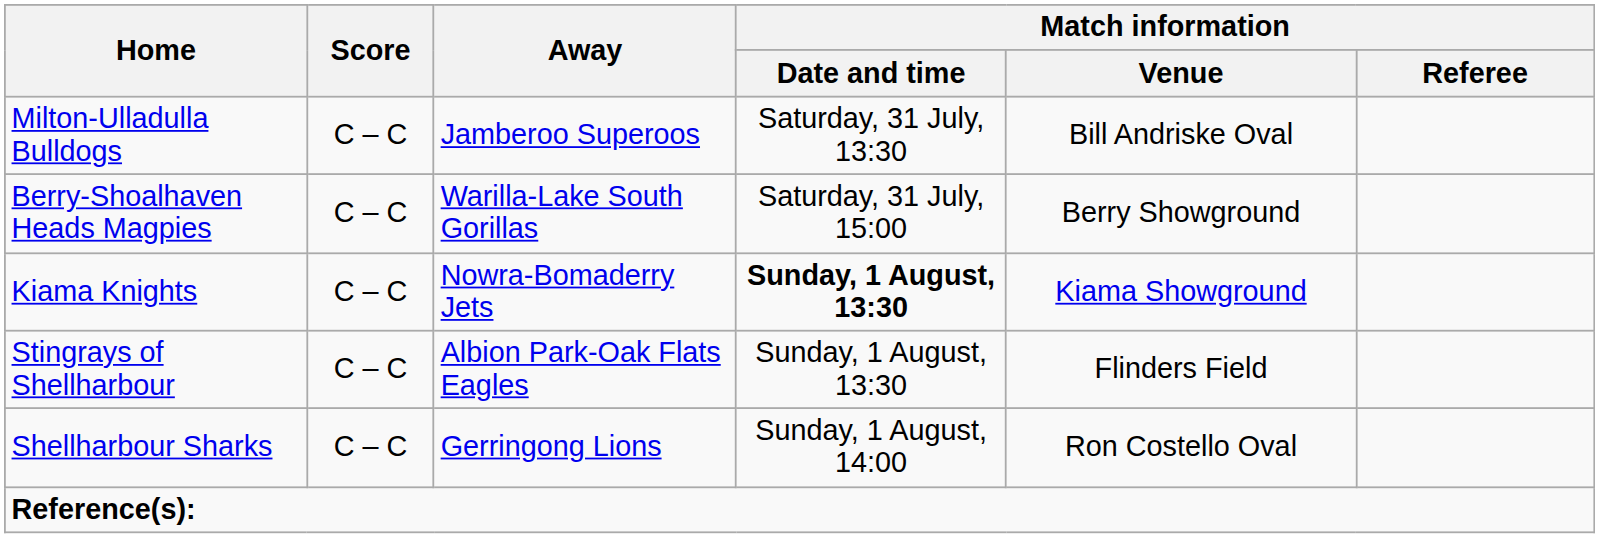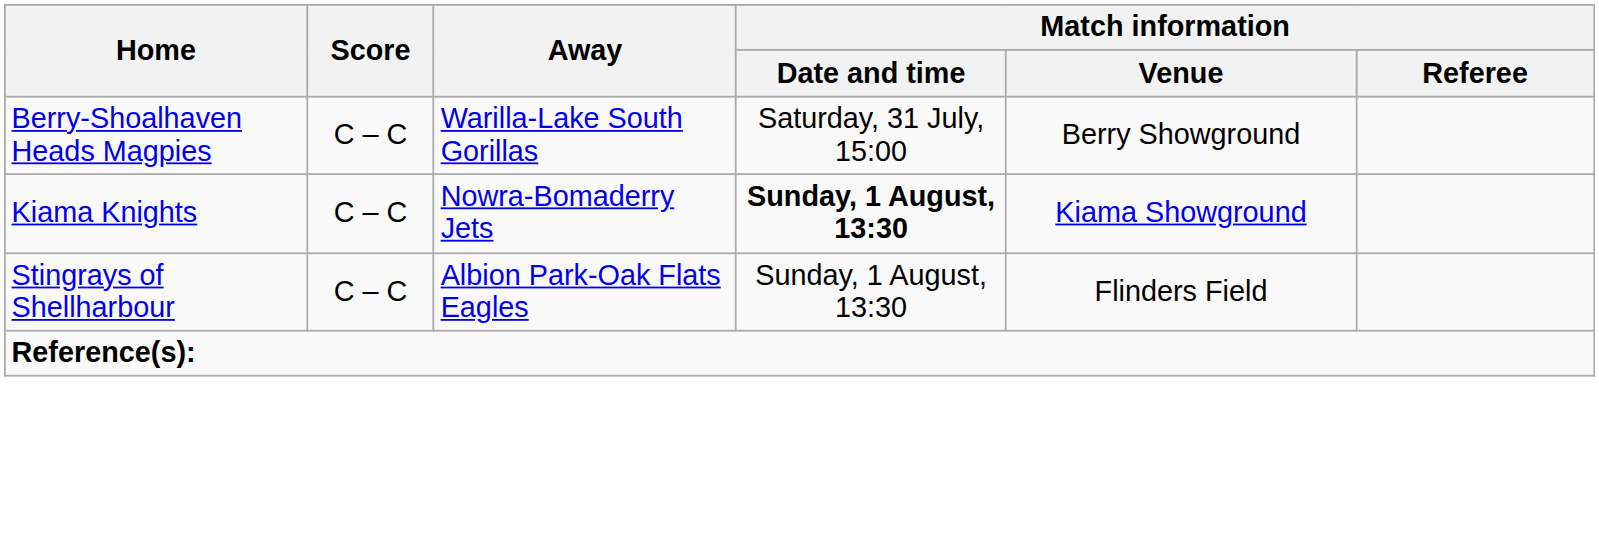 <table class="wikitable" width="100% text-align:center;">
 <tr>
 <th rowspan="2" width="19%">Home</th>
 <th rowspan="2" width="8%">Score</th>
 <th rowspan="2" width="19%">Away</th>
 <th colspan="3">Match information</th>
 </tr>
 <tr bgcolor="#CCCCCC">
 <th width="17%">Date and time</th>
 <th width="22%">Venue</th>
 <th>Referee</th>
-</tr>
-<tr>
-<td> <a href='#'>Milton-Ulladulla Bulldogs</a></td>
-<td style="text-align:center;">C – C</td>
-<td> <a href='#'>Jamberoo Superoos</a></td>
-<td style="text-align:center;">Saturday, 31 July, 13:30</td>
-<td style="text-align:center;">Bill Andriske Oval</td>
-<td style="text-align:center;"></td>
 </tr>
 <tr>
 <td> <a href='#'>Berry-Shoalhaven Heads Magpies</a></td>
 <td style="text-align:center;">C – C</td>
 <td> <a href='#'>Warilla-Lake South Gorillas</a></td>
 <td style="text-align:center;">Saturday, 31 July, 15:00</td>
 <td style="text-align:center;">Berry Showground</td>
 <td style="text-align:center;"></td>
 </tr>
 <tr>
 <td> <a href='#'>Kiama Knights</a></td>
 <td style="text-align:center;">C – C</td>
 <td> <a href='#'>Nowra-Bomaderry Jets</a></td>
 <td style="text-align:center;"><strong>Sunday, 1 August, 13:30</strong></td>
 <td style="text-align:center;"><a href='#'>Kiama Showground</a></td>
 <td style="text-align:center;"></td>
 </tr>
 <tr>
 <td> <a href='#'>Stingrays of Shellharbour</a></td>
 <td style="text-align:center;">C – C</td>
 <td> <a href='#'>Albion Park-Oak Flats Eagles</a></td>
 <td style="text-align:center;">Sunday, 1 August, 13:30</td>
 <td style="text-align:center;">Flinders Field</td>
 <td style="text-align:center;"></td>
 </tr>
 <tr>
-<td> <a href='#'>Shellharbour Sharks</a></td>
-<td style="text-align:center;">C – C</td>
-<td> <a href='#'>Gerringong Lions</a></td>
-<td style="text-align:center;">Sunday, 1 August, 14:00</td>
-<td style="text-align:center;">Ron Costello Oval</td>
-<td style="text-align:center;"></td>
-</tr>
-<tr>
 <td colspan="6"><strong>Reference(s):</strong></td>
 </tr>
 </table>
